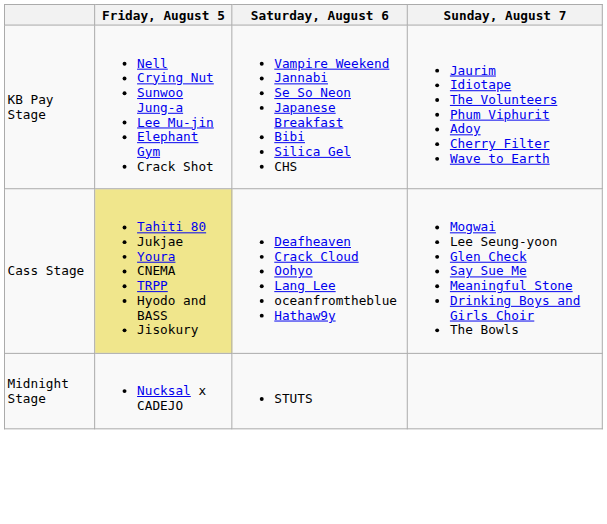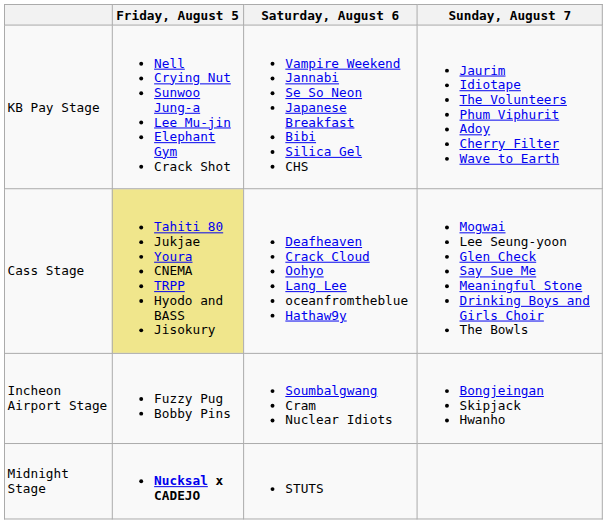 <table class="wikitable">
 <tr>
 <th></th>
 <th>Friday, August 5</th>
 <th>Saturday, August 6</th>
 <th>Sunday, August 7</th>
 </tr>
 <tr>
 <td>KB Pay Stage</td>
 <td><br><ul><li><a href='#'>Nell</a></li><li><a href='#'>Crying Nut</a></li><li><a href='#'>Sunwoo Jung-a</a></li><li><a href='#'>Lee Mu-jin</a></li><li><a href='#'>Elephant Gym</a></li><li>Crack Shot</li></ul></td>
 <td><br><ul><li><a href='#'>Vampire Weekend</a></li><li><a href='#'>Jannabi</a></li><li><a href='#'>Se So Neon</a></li><li><a href='#'>Japanese Breakfast</a></li><li><a href='#'>Bibi</a></li><li><a href='#'>Silica Gel</a></li><li>CHS</li></ul></td>
 <td><br><ul><li><a href='#'>Jaurim</a></li><li><a href='#'>Idiotape</a></li><li><a href='#'>The Volunteers</a></li><li><a href='#'>Phum Viphurit</a></li><li><a href='#'>Adoy</a></li><li><a href='#'>Cherry Filter</a></li><li><a href='#'>Wave to Earth</a></li></ul></td>
 </tr>
 <tr>
 <td>Cass Stage</td>
 <td style="background: khaki;"><br><ul><li><a href='#'>Tahiti 80</a></li><li>Jukjae</li><li><a href='#'>Youra</a></li><li>CNEMA</li><li><a href='#'>TRPP</a></li><li>Hyodo and BASS</li><li>Jisokury</li></ul></td>
 <td><br><ul><li><a href='#'>Deafheaven</a></li><li><a href='#'>Crack Cloud</a></li><li><a href='#'>Oohyo</a></li><li><a href='#'>Lang Lee</a></li><li>oceanfromtheblue</li><li><a href='#'>Hathaw9y</a></li></ul></td>
 <td><br><ul><li><a href='#'>Mogwai</a></li><li>Lee Seung-yoon</li><li><a href='#'>Glen Check</a></li><li><a href='#'>Say Sue Me</a></li><li><a href='#'>Meaningful Stone</a></li><li><a href='#'>Drinking Boys and Girls Choir</a></li><li>The Bowls</li></ul></td>
 </tr>
 <tr>
+<td>Incheon Airport Stage</td>
+<td><br><ul><li>Fuzzy Pug</li><li>Bobby Pins</li></ul></td>
+<td><br><ul><li><a href='#'>Soumbalgwang</a></li><li>Cram</li><li>Nuclear Idiots</li></ul></td>
+<td><br><ul><li><a href='#'>Bongjeingan</a></li><li>Skipjack</li><li>Hwanho</li></ul></td>
+</tr>
+<tr>
 <td>Midnight Stage</td>
-<td><br><ul><li><a href='#'>Nucksal</a> x CADEJO</li></ul></td>
+<td><strong><br><ul><li><a href='#'>Nucksal</a> x CADEJO</li></ul></strong></td>
 <td><br><ul><li>STUTS<br></li></ul></td>
 <td></td>
 </tr>
 </table>
